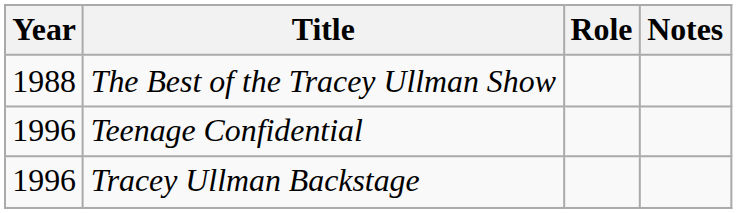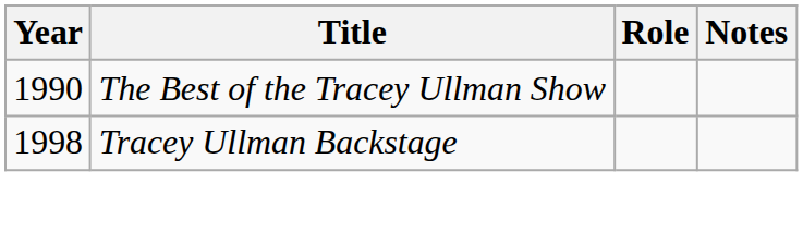 <table class="wikitable">
 <tr>
 <th>Year</th>
 <th>Title</th>
 <th>Role</th>
 <th>Notes</th>
 </tr>
 <tr>
-<td>1988</td>
+<td>1990</td>
 <td><em>The Best of the Tracey Ullman Show</em></td>
 <td></td>
 <td></td>
 </tr>
 <tr>
-<td>1996</td>
-<td><em>Teenage Confidential</em></td>
-<td></td>
-<td></td>
-</tr>
-<tr>
-<td>1996</td>
+<td>1998</td>
 <td><em>Tracey Ullman Backstage</em></td>
 <td></td>
 <td></td>
 </tr>
 </table>
